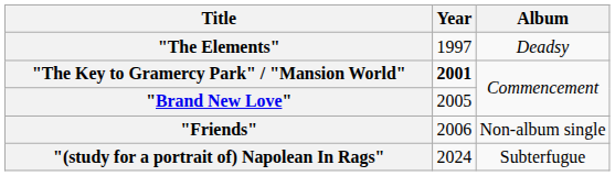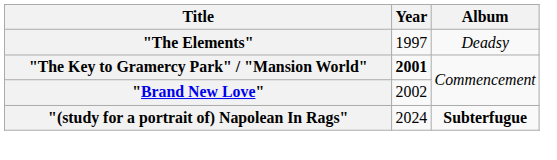 <table class="wikitable plainrowheaders" style="text-align:center;">
 <tr>
 <th scope="col" style="width:24em;">Title</th>
 <th scope="col">Year</th>
 <th scope="col">Album</th>
 </tr>
 <tr>
 <th scope="row">"The Elements"</th>
 <td>1997</td>
 <td><em>Deadsy</em></td>
 </tr>
 <tr>
 <th scope="row">"The Key to Gramercy Park" / "Mansion World"</th>
 <td><strong>2001</strong></td>
 <td rowspan="2"><em>Commencement</em></td>
 </tr>
 <tr>
 <th scope="row">"<a href='#'>Brand New Love</a>"</th>
-<td>2005</td>
-</tr>
-<tr>
-<th scope="row">"Friends"</th>
-<td>2006</td>
-<td>Non-album single</td>
+<td>2002</td>
 </tr>
 <tr>
 <th scope="row">"(study for a portrait of) Napolean In Rags"</th>
 <td>2024</td>
-<td>Subterfugue</td>
+<td><strong>Subterfugue</strong></td>
 </tr>
 </table>
